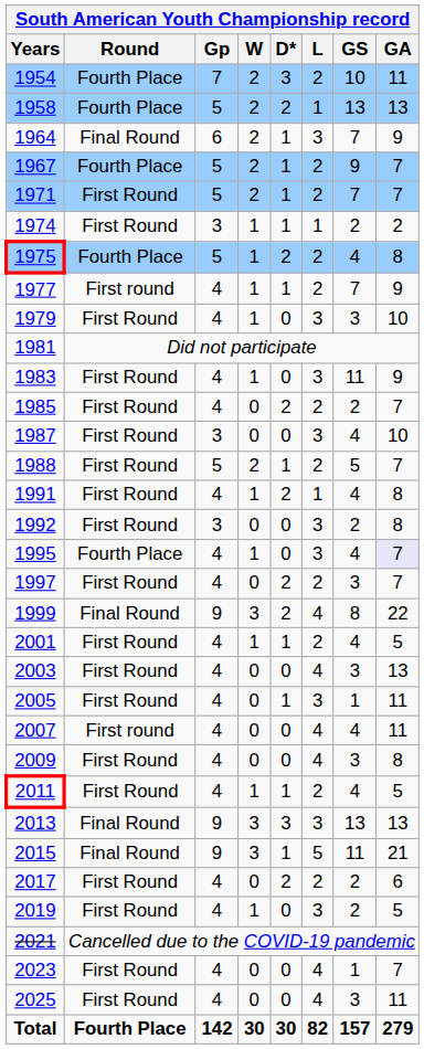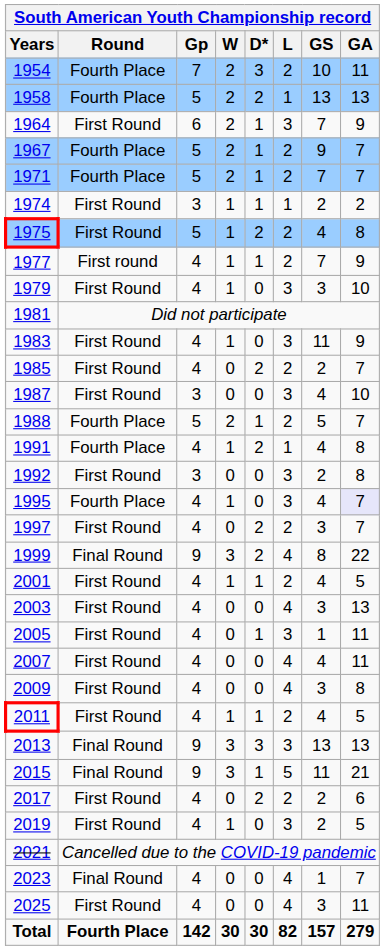 <table class="wikitable" style="text-align: center;">
 <tr>
 <th colspan="8"><a href='#'>South American Youth Championship record</a></th>
 </tr>
 <tr>
 <th>Years</th>
 <th>Round</th>
 <th>Gp</th>
 <th>W</th>
 <th>D*</th>
 <th>L</th>
 <th>GS</th>
 <th>GA</th>
 </tr>
 <tr style="background:#9ACDFF">
 <td> <a href='#'>1954</a></td>
 <td>Fourth Place</td>
 <td>7</td>
 <td>2</td>
 <td>3</td>
 <td>2</td>
 <td>10</td>
 <td>11</td>
 </tr>
 <tr style="background:#9ACDFF">
 <td> <a href='#'>1958</a></td>
 <td>Fourth Place</td>
 <td>5</td>
 <td>2</td>
 <td>2</td>
 <td>1</td>
 <td>13</td>
 <td>13</td>
 </tr>
 <tr>
 <td> <a href='#'>1964</a></td>
-<td>Final Round</td>
+<td>First Round</td>
 <td>6</td>
 <td>2</td>
 <td>1</td>
 <td>3</td>
 <td>7</td>
 <td>9</td>
 </tr>
 <tr style="background:#9ACDFF">
 <td> <a href='#'>1967</a></td>
 <td>Fourth Place</td>
 <td>5</td>
 <td>2</td>
 <td>1</td>
 <td>2</td>
 <td>9</td>
 <td>7</td>
 </tr>
 <tr style="background:#9ACDFF">
 <td> <a href='#'>1971</a></td>
-<td>First Round</td>
+<td>Fourth Place</td>
 <td>5</td>
 <td>2</td>
 <td>1</td>
 <td>2</td>
 <td>7</td>
 <td>7</td>
 </tr>
 <tr>
 <td> <a href='#'>1974</a></td>
 <td>First Round</td>
 <td>3</td>
 <td>1</td>
 <td>1</td>
 <td>1</td>
 <td>2</td>
 <td>2</td>
 </tr>
 <tr style="background:#9ACDFF">
 <td style="border: 3px solid red"> <a href='#'>1975</a></td>
-<td>Fourth Place</td>
+<td>First Round</td>
 <td>5</td>
 <td>1</td>
 <td>2</td>
 <td>2</td>
 <td>4</td>
 <td>8</td>
 </tr>
 <tr>
 <td> <a href='#'>1977</a></td>
 <td>First round</td>
 <td>4</td>
 <td>1</td>
 <td>1</td>
 <td>2</td>
 <td>7</td>
 <td>9</td>
 </tr>
 <tr>
 <td> <a href='#'>1979</a></td>
 <td>First Round</td>
 <td>4</td>
 <td>1</td>
 <td>0</td>
 <td>3</td>
 <td>3</td>
 <td>10</td>
 </tr>
 <tr>
 <td> <a href='#'>1981</a></td>
 <td colspan="7"><em>Did not participate</em></td>
 </tr>
 <tr>
 <td> <a href='#'>1983</a></td>
 <td>First Round</td>
 <td>4</td>
 <td>1</td>
 <td>0</td>
 <td>3</td>
 <td>11</td>
 <td>9</td>
 </tr>
 <tr>
 <td> <a href='#'>1985</a></td>
 <td>First Round</td>
 <td>4</td>
 <td>0</td>
 <td>2</td>
 <td>2</td>
 <td>2</td>
 <td>7</td>
 </tr>
 <tr>
 <td> <a href='#'>1987</a></td>
 <td>First Round</td>
 <td>3</td>
 <td>0</td>
 <td>0</td>
 <td>3</td>
 <td>4</td>
 <td>10</td>
 </tr>
 <tr>
 <td> <a href='#'>1988</a></td>
-<td>First Round</td>
+<td>Fourth Place</td>
 <td>5</td>
 <td>2</td>
 <td>1</td>
 <td>2</td>
 <td>5</td>
 <td>7</td>
 </tr>
 <tr>
 <td> <a href='#'>1991</a></td>
-<td>First Round</td>
+<td>Fourth Place</td>
 <td>4</td>
 <td>1</td>
 <td>2</td>
 <td>1</td>
 <td>4</td>
 <td>8</td>
 </tr>
 <tr>
 <td> <a href='#'>1992</a></td>
 <td>First Round</td>
 <td>3</td>
 <td>0</td>
 <td>0</td>
 <td>3</td>
 <td>2</td>
 <td>8</td>
 </tr>
 <tr>
 <td> <a href='#'>1995</a></td>
 <td>Fourth Place</td>
 <td>4</td>
 <td>1</td>
 <td>0</td>
 <td>3</td>
 <td>4</td>
 <td style="background: lavender;">7</td>
 </tr>
 <tr>
 <td> <a href='#'>1997</a></td>
 <td>First Round</td>
 <td>4</td>
 <td>0</td>
 <td>2</td>
 <td>2</td>
 <td>3</td>
 <td>7</td>
 </tr>
 <tr>
 <td> <a href='#'>1999</a></td>
 <td>Final Round</td>
 <td>9</td>
 <td>3</td>
 <td>2</td>
 <td>4</td>
 <td>8</td>
 <td>22</td>
 </tr>
 <tr>
 <td> <a href='#'>2001</a></td>
 <td>First Round</td>
 <td>4</td>
 <td>1</td>
 <td>1</td>
 <td>2</td>
 <td>4</td>
 <td>5</td>
 </tr>
 <tr>
 <td> <a href='#'>2003</a></td>
 <td>First Round</td>
 <td>4</td>
 <td>0</td>
 <td>0</td>
 <td>4</td>
 <td>3</td>
 <td>13</td>
 </tr>
 <tr>
 <td> <a href='#'>2005</a></td>
 <td>First Round</td>
 <td>4</td>
 <td>0</td>
 <td>1</td>
 <td>3</td>
 <td>1</td>
 <td>11</td>
 </tr>
 <tr>
 <td> <a href='#'>2007</a></td>
-<td>First round</td>
+<td>First Round</td>
 <td>4</td>
 <td>0</td>
 <td>0</td>
 <td>4</td>
 <td>4</td>
 <td>11</td>
 </tr>
 <tr>
 <td> <a href='#'>2009</a></td>
 <td>First Round</td>
 <td>4</td>
 <td>0</td>
 <td>0</td>
 <td>4</td>
 <td>3</td>
 <td>8</td>
 </tr>
 <tr>
 <td style="border: 3px solid red"> <a href='#'>2011</a></td>
 <td>First Round</td>
 <td>4</td>
 <td>1</td>
 <td>1</td>
 <td>2</td>
 <td>4</td>
 <td>5</td>
 </tr>
 <tr>
 <td> <a href='#'>2013</a></td>
 <td>Final Round</td>
 <td>9</td>
 <td>3</td>
 <td>3</td>
 <td>3</td>
 <td>13</td>
 <td>13</td>
 </tr>
 <tr>
 <td> <a href='#'>2015</a></td>
 <td>Final Round</td>
 <td>9</td>
 <td>3</td>
 <td>1</td>
 <td>5</td>
 <td>11</td>
 <td>21</td>
 </tr>
 <tr>
 <td> <a href='#'>2017</a></td>
 <td>First Round</td>
 <td>4</td>
 <td>0</td>
 <td>2</td>
 <td>2</td>
 <td>2</td>
 <td>6</td>
 </tr>
 <tr>
 <td> <a href='#'>2019</a></td>
 <td>First Round</td>
 <td>4</td>
 <td>1</td>
 <td>0</td>
 <td>3</td>
 <td>2</td>
 <td>5</td>
 </tr>
 <tr>
 <td> <s><a href='#'>2021</a></s></td>
 <td colspan="7"><em>Cancelled due to the <a href='#'>COVID-19 pandemic</a></em></td>
 </tr>
 <tr>
 <td> <a href='#'>2023</a></td>
-<td>First Round</td>
+<td>Final Round</td>
 <td>4</td>
 <td>0</td>
 <td>0</td>
 <td>4</td>
 <td>1</td>
 <td>7</td>
 </tr>
 <tr>
 <td> <a href='#'>2025</a></td>
 <td>First Round</td>
 <td>4</td>
 <td>0</td>
 <td>0</td>
 <td>4</td>
 <td>3</td>
 <td>11</td>
 </tr>
 <tr>
 <td><strong>Total</strong></td>
 <td><strong>Fourth Place</strong></td>
 <td><strong>142</strong></td>
 <td><strong>30</strong></td>
 <td><strong>30</strong></td>
 <td><strong>82</strong></td>
 <td><strong>157</strong></td>
 <td><strong>279</strong></td>
 </tr>
 </table>
